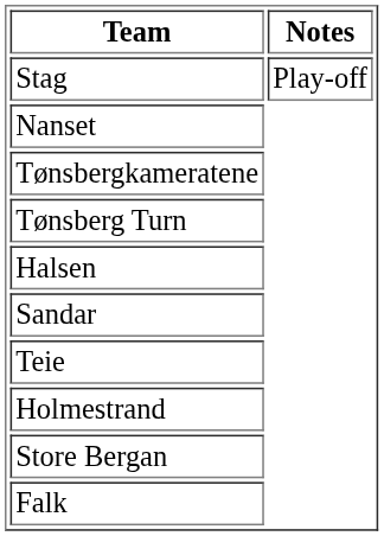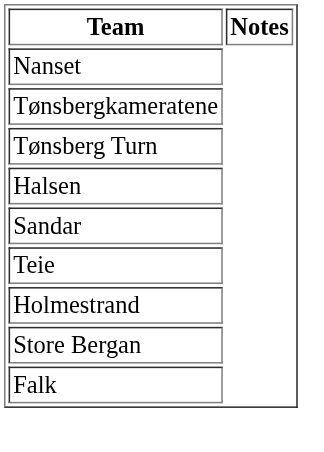 <table border="1" cellpadding="2">
 <tr>
 <th>Team</th>
 <th>Notes</th>
-</tr>
-<tr>
-<td>Stag</td>
-<td>Play-off</td>
 </tr>
 <tr>
 <td>Nanset</td>
 </tr>
 <tr>
 <td>Tønsbergkameratene</td>
 </tr>
 <tr>
 <td>Tønsberg Turn</td>
 </tr>
 <tr>
 <td>Halsen</td>
 </tr>
 <tr>
 <td>Sandar</td>
 </tr>
 <tr>
 <td>Teie</td>
 </tr>
 <tr>
 <td>Holmestrand</td>
 </tr>
 <tr>
 <td>Store Bergan</td>
 </tr>
 <tr>
 <td>Falk</td>
 </tr>
 </table>
